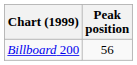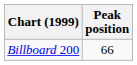 <table class="wikitable sortable">
 <tr>
 <th align="center">Chart (1999)</th>
 <th align="center">Peak<br>position</th>
 </tr>
 <tr>
 <td align="center"><a href='#'><em>Billboard</em> 200</a></td>
-<td style="text-align:center;">56</td>
+<td style="text-align:center;">66</td>
 </tr>
 </table>
